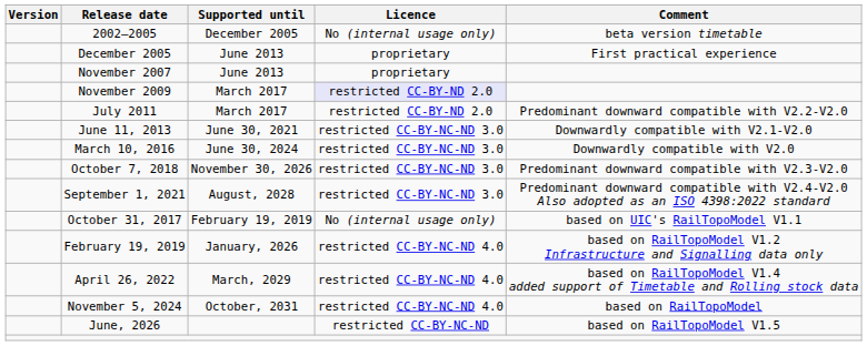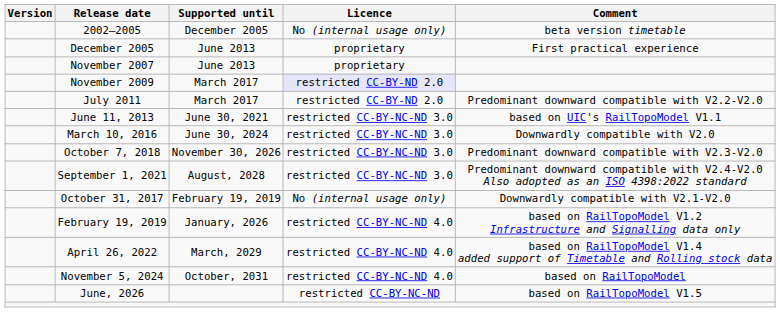 <table class="wikitable" style="sortable; text-align:center; margin-left:1em">
 <tr>
 <th>Version</th>
 <th>Release date</th>
 <th>Supported until</th>
 <th>Licence</th>
 <th>Comment</th>
 </tr>
 <tr>
 <td></td>
 <td>2002–2005</td>
 <td>December 2005</td>
 <td>No <em>(internal usage only)</em></td>
 <td>beta version <em>timetable</em></td>
 </tr>
 <tr>
 <td></td>
 <td>December 2005</td>
 <td>June 2013</td>
 <td>proprietary</td>
 <td>First practical experience</td>
 </tr>
 <tr>
 <td></td>
 <td>November 2007</td>
 <td>June 2013</td>
 <td>proprietary</td>
 <td></td>
 </tr>
 <tr>
 <td></td>
 <td>November 2009</td>
 <td>March 2017</td>
 <td style="background: lavender;">restricted <a href='#'>CC-BY-ND</a> 2.0</td>
 <td></td>
 </tr>
 <tr>
 <td></td>
 <td>July 2011</td>
 <td>March 2017</td>
 <td>restricted <a href='#'>CC-BY-ND</a> 2.0</td>
 <td>Predominant downward compatible with V2.2-V2.0</td>
 </tr>
 <tr>
 <td></td>
 <td>June 11, 2013</td>
 <td>June 30, 2021</td>
 <td>restricted <a href='#'>CC-BY-NC-ND</a> 3.0</td>
-<td>Downwardly compatible with V2.1-V2.0</td>
+<td>based on <a href='#'>UIC</a>'s <a href='#'>RailTopoModel</a> V1.1</td>
 </tr>
 <tr>
 <td></td>
 <td>March 10, 2016</td>
 <td>June 30, 2024</td>
 <td>restricted <a href='#'>CC-BY-NC-ND</a> 3.0</td>
 <td>Downwardly compatible with V2.0</td>
 </tr>
 <tr>
 <td></td>
 <td>October 7, 2018</td>
 <td>November 30, 2026</td>
 <td>restricted <a href='#'>CC-BY-NC-ND</a> 3.0</td>
 <td>Predominant downward compatible with V2.3-V2.0</td>
 </tr>
 <tr>
 <td></td>
 <td>September 1, 2021</td>
 <td>August, 2028</td>
 <td>restricted <a href='#'>CC-BY-NC-ND</a> 3.0</td>
 <td>Predominant downward compatible with V2.4-V2.0<br><em>Also adopted as an <a href='#'>ISO</a> 4398:2022 standard</em></td>
 </tr>
 <tr>
 <td></td>
 <td>October 31, 2017</td>
 <td>February 19, 2019</td>
 <td>No <em>(internal usage only)</em></td>
-<td>based on <a href='#'>UIC</a>'s <a href='#'>RailTopoModel</a> V1.1</td>
+<td>Downwardly compatible with V2.1-V2.0</td>
 </tr>
 <tr>
 <td></td>
 <td>February 19, 2019</td>
 <td>January, 2026</td>
 <td>restricted <a href='#'>CC-BY-NC-ND</a> 4.0</td>
 <td>based on <a href='#'>RailTopoModel</a> V1.2<br><em><a href='#'>Infrastructure</a> and <a href='#'>Signalling</a> data only</em></td>
 </tr>
 <tr>
 <td></td>
 <td>April 26, 2022</td>
 <td>March, 2029</td>
 <td>restricted <a href='#'>CC-BY-NC-ND</a> 4.0</td>
 <td>based on <a href='#'>RailTopoModel</a> V1.4<br><em>added support of <a href='#'>Timetable</a> and <a href='#'>Rolling stock</a> data</em></td>
 </tr>
 <tr>
 <td></td>
 <td>November 5, 2024</td>
 <td>October, 2031</td>
 <td>restricted <a href='#'>CC-BY-NC-ND</a> 4.0</td>
 <td>based on <a href='#'>RailTopoModel</a></td>
 </tr>
 <tr>
 <td></td>
 <td>June, 2026</td>
 <td></td>
 <td>restricted <a href='#'>CC-BY-NC-ND</a></td>
 <td>based on <a href='#'>RailTopoModel</a> V1.5</td>
 </tr>
 <tr>
 <td colspan="99"><small></small></td>
 </tr>
 </table>
